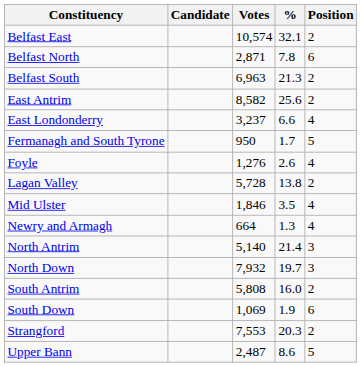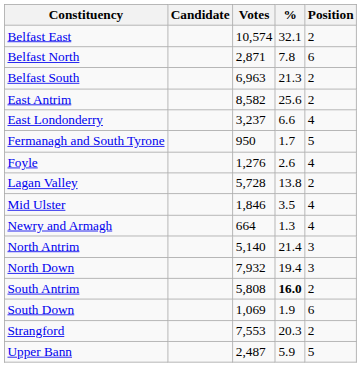 <table class="wikitable sortable">
 <tr>
 <th>Constituency</th>
 <th>Candidate</th>
 <th>Votes</th>
 <th>%</th>
 <th>Position</th>
 </tr>
 <tr>
 <td><a href='#'>Belfast East</a></td>
 <td></td>
 <td>10,574</td>
 <td>32.1</td>
 <td>2</td>
 </tr>
 <tr>
 <td><a href='#'>Belfast North</a></td>
 <td></td>
 <td>2,871</td>
 <td>7.8</td>
 <td>6</td>
 </tr>
 <tr>
 <td><a href='#'>Belfast South</a></td>
 <td></td>
 <td>6,963</td>
 <td>21.3</td>
 <td>2</td>
 </tr>
 <tr>
 <td><a href='#'>East Antrim</a></td>
 <td></td>
 <td>8,582</td>
 <td>25.6</td>
 <td>2</td>
 </tr>
 <tr>
 <td><a href='#'>East Londonderry</a></td>
 <td></td>
 <td>3,237</td>
 <td>6.6</td>
 <td>4</td>
 </tr>
 <tr>
 <td><a href='#'>Fermanagh and South Tyrone</a></td>
 <td></td>
 <td>950</td>
 <td>1.7</td>
 <td>5</td>
 </tr>
 <tr>
 <td><a href='#'>Foyle</a></td>
 <td></td>
 <td>1,276</td>
 <td>2.6</td>
 <td>4</td>
 </tr>
 <tr>
 <td><a href='#'>Lagan Valley</a></td>
 <td></td>
 <td>5,728</td>
 <td>13.8</td>
 <td>2</td>
 </tr>
 <tr>
 <td><a href='#'>Mid Ulster</a></td>
 <td></td>
 <td>1,846</td>
 <td>3.5</td>
 <td>4</td>
 </tr>
 <tr>
 <td><a href='#'>Newry and Armagh</a></td>
 <td></td>
 <td>664</td>
 <td>1.3</td>
 <td>4</td>
 </tr>
 <tr>
 <td><a href='#'>North Antrim</a></td>
 <td></td>
 <td>5,140</td>
 <td>21.4</td>
 <td>3</td>
 </tr>
 <tr>
 <td><a href='#'>North Down</a></td>
 <td></td>
 <td>7,932</td>
-<td>19.7</td>
+<td>19.4</td>
 <td>3</td>
 </tr>
 <tr>
 <td><a href='#'>South Antrim</a></td>
 <td></td>
 <td>5,808</td>
-<td>16.0</td>
+<td><strong>16.0</strong></td>
 <td>2</td>
 </tr>
 <tr>
 <td><a href='#'>South Down</a></td>
 <td></td>
 <td>1,069</td>
 <td>1.9</td>
 <td>6</td>
 </tr>
 <tr>
 <td><a href='#'>Strangford</a></td>
 <td></td>
 <td>7,553</td>
 <td>20.3</td>
 <td>2</td>
 </tr>
 <tr>
 <td><a href='#'>Upper Bann</a></td>
 <td></td>
 <td>2,487</td>
-<td>8.6</td>
+<td>5.9</td>
 <td>5</td>
 </tr>
 </table>
